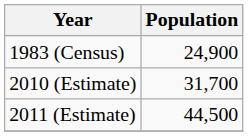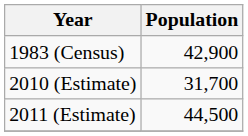 <table class="wikitable">
 <tr style="background:#efefef;">
 <th>Year</th>
 <th>Population</th>
 </tr>
 <tr>
 <td>1983 (Census)</td>
-<td align="right">24,900</td>
+<td align="right">42,900</td>
 </tr>
 <tr>
 <td>2010 (Estimate)</td>
 <td align="right">31,700</td>
 </tr>
 <tr>
 <td>2011 (Estimate)</td>
 <td align="right">44,500</td>
 </tr>
 <tr>
 </tr>
 </table>
